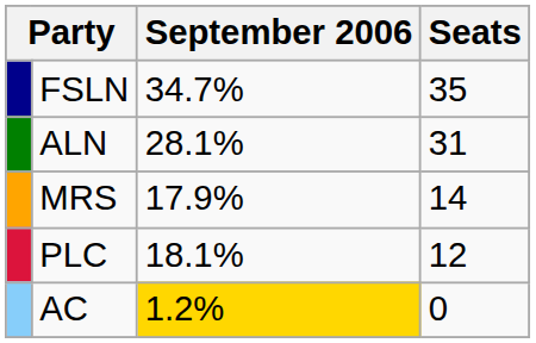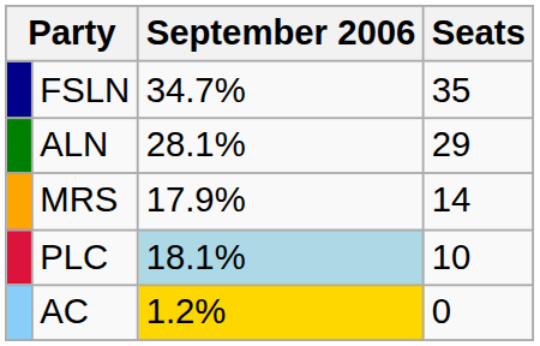 <table class="wikitable">
 <tr>
 <th colspan=2>Party</th>
 <th>September 2006</th>
 <th>Seats</th>
 </tr>
 <tr>
 <td style="background:darkblue;"> </td>
 <td>FSLN</td>
 <td>34.7%</td>
 <td>35</td>
 </tr>
 <tr>
 <td bgcolor=green> </td>
 <td>ALN</td>
 <td>28.1%</td>
-<td>31</td>
+<td>29</td>
 </tr>
 <tr>
 <td style="background:orange;"> </td>
 <td>MRS</td>
 <td>17.9%</td>
 <td>14</td>
 </tr>
 <tr>
 <td style="background:crimson;"> </td>
 <td>PLC</td>
-<td>18.1%</td>
-<td>12</td>
+<td style="background: lightblue;">18.1%</td>
+<td>10</td>
 </tr>
 <tr>
 <td style="background:lightskyblue;"> </td>
 <td>AC</td>
 <td style="background: gold;">1.2%</td>
 <td>0</td>
 </tr>
 </table>
